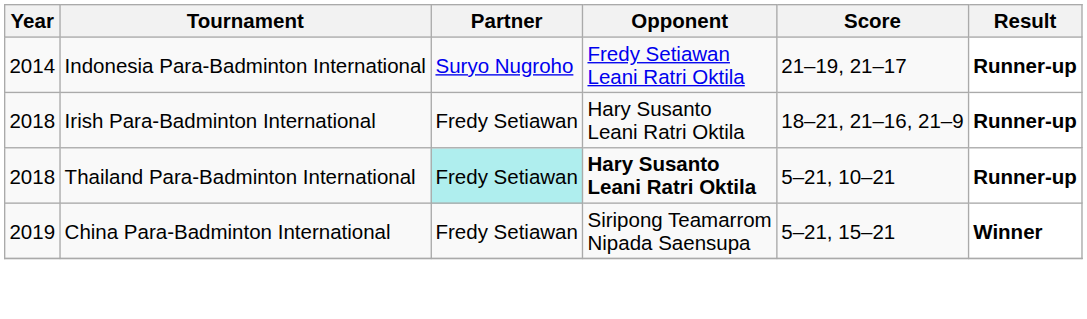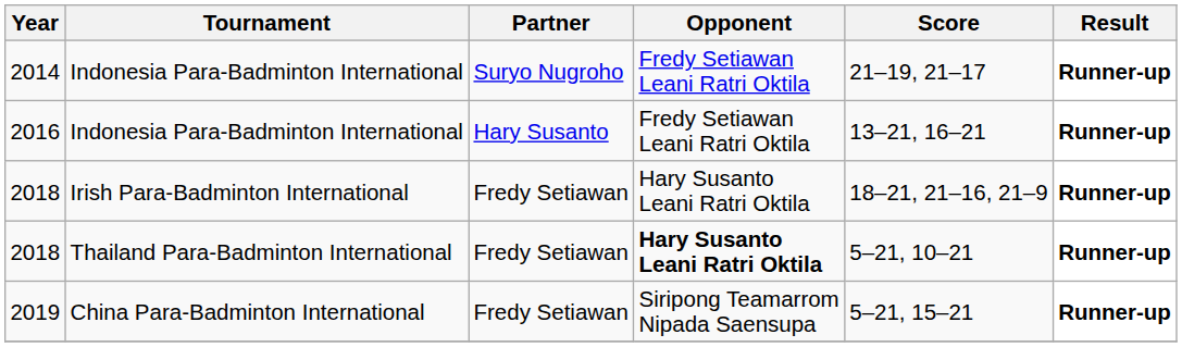 <table class="sortable wikitable" style="font-size: 95%;">
 <tr>
 <th>Year</th>
 <th>Tournament</th>
 <th>Partner</th>
 <th>Opponent</th>
 <th>Score</th>
 <th>Result</th>
 </tr>
 <tr>
 <td align="center">2014</td>
 <td align="left">Indonesia Para-Badminton International</td>
 <td align="left"> <a href='#'>Suryo Nugroho</a></td>
 <td align="left"> <a href='#'>Fredy Setiawan</a> <br>  <a href='#'>Leani Ratri Oktila</a></td>
 <td align="left">21–19, 21–17</td>
 <td style="text-align:left; background:white"> <strong>Runner-up</strong></td>
 </tr>
 <tr>
+<td align="center">2016</td>
+<td align="left">Indonesia Para-Badminton International</td>
+<td align="left"> <a href='#'>Hary Susanto</a></td>
+<td align="left"> Fredy Setiawan <br>  Leani Ratri Oktila</td>
+<td align="left">13–21, 16–21</td>
+<td style="text-align:left; background:white"> <strong>Runner-up</strong></td>
+</tr>
+<tr>
 <td align="center">2018</td>
 <td align="left">Irish Para-Badminton International</td>
 <td align="left"> Fredy Setiawan</td>
 <td align="left"> Hary Susanto <br>  Leani Ratri Oktila</td>
 <td align="left">18–21, 21–16, 21–9</td>
 <td style="text-align:left; background:white"> <strong>Runner-up</strong></td>
 </tr>
 <tr>
 <td align="center">2018</td>
 <td align="left">Thailand Para-Badminton International</td>
-<td align="left" style="background: paleturquoise;"> Fredy Setiawan</td>
+<td align="left"> Fredy Setiawan</td>
 <td align="left"><strong> Hary Susanto <br>  Leani Ratri Oktila</strong></td>
 <td align="left">5–21, 10–21</td>
 <td style="text-align:left; background:white"> <strong>Runner-up</strong></td>
 </tr>
 <tr>
 <td align="center">2019</td>
 <td align="left">China Para-Badminton International</td>
 <td align="left"> Fredy Setiawan</td>
 <td align="left"> Siripong Teamarrom <br>  Nipada Saensupa</td>
 <td align="left">5–21, 15–21</td>
-<td style="text-align:left; background:white"> <strong>Winner</strong></td>
+<td style="text-align:left; background:white"> <strong>Runner-up</strong></td>
 </tr>
 <tr>
 </tr>
 </table>
